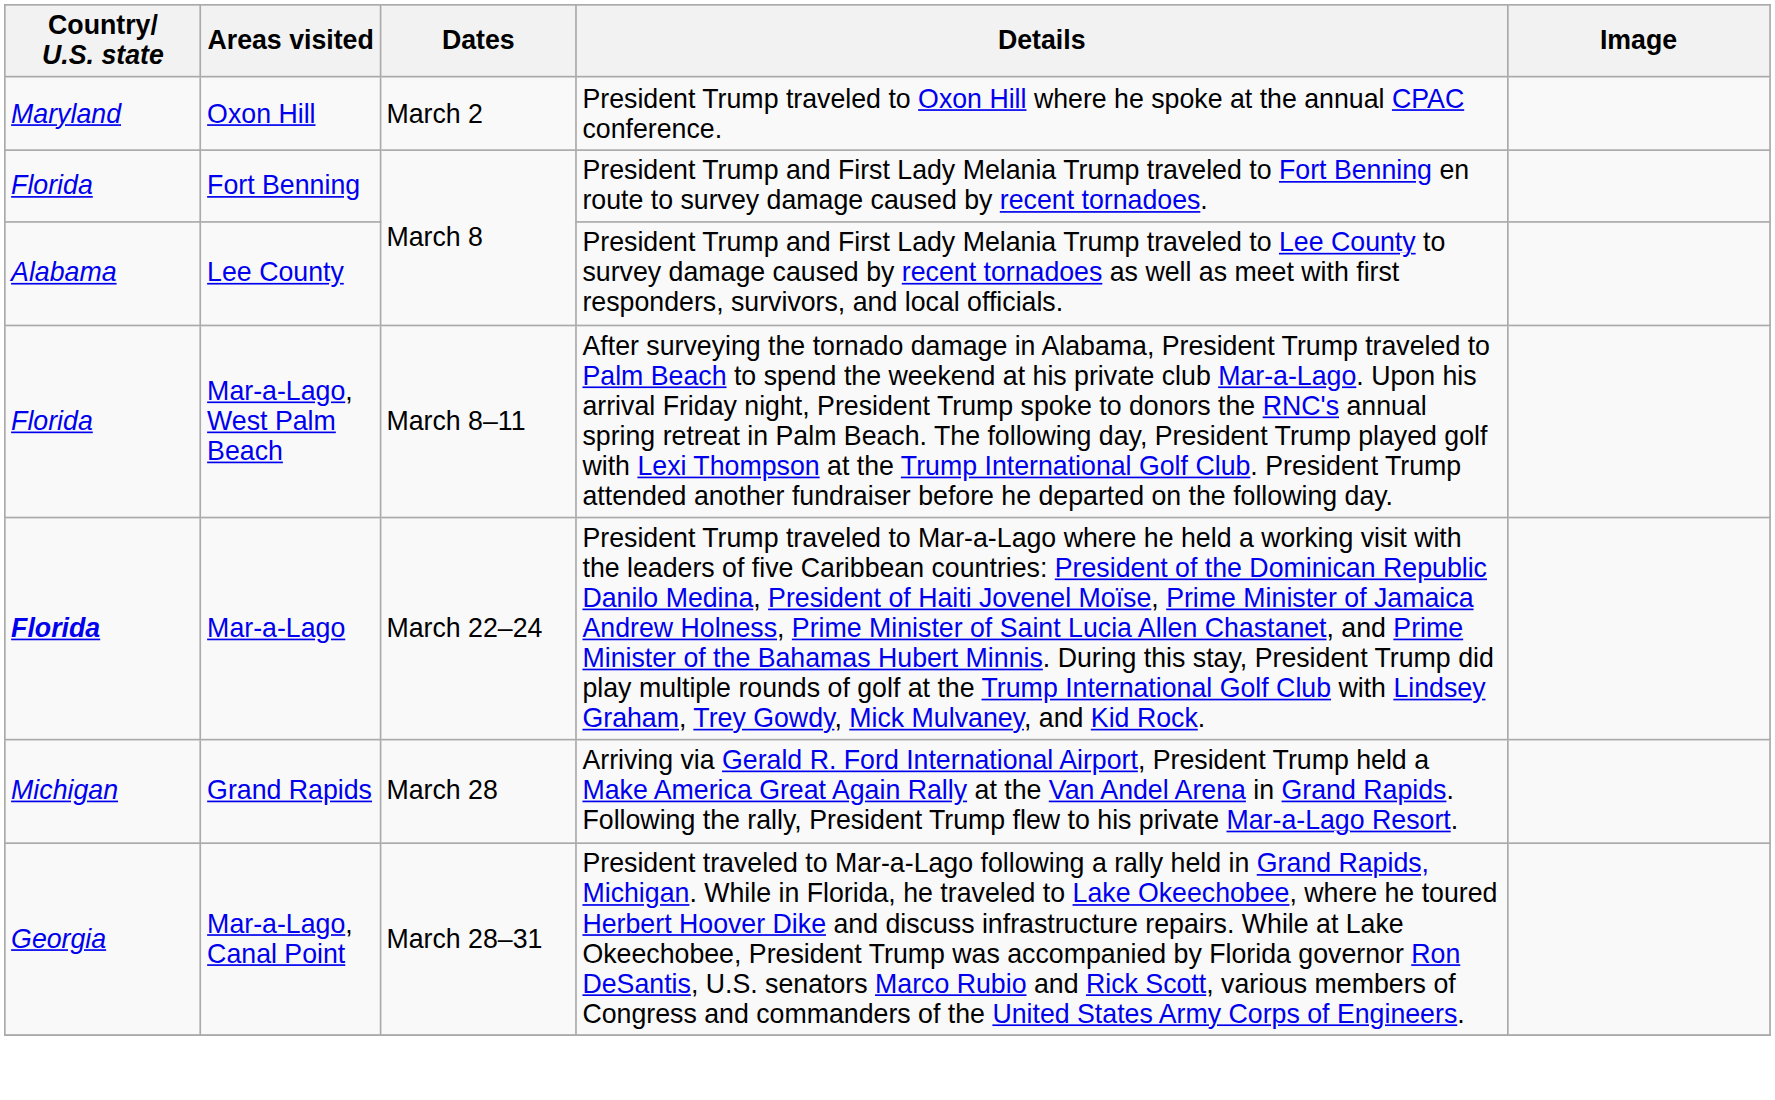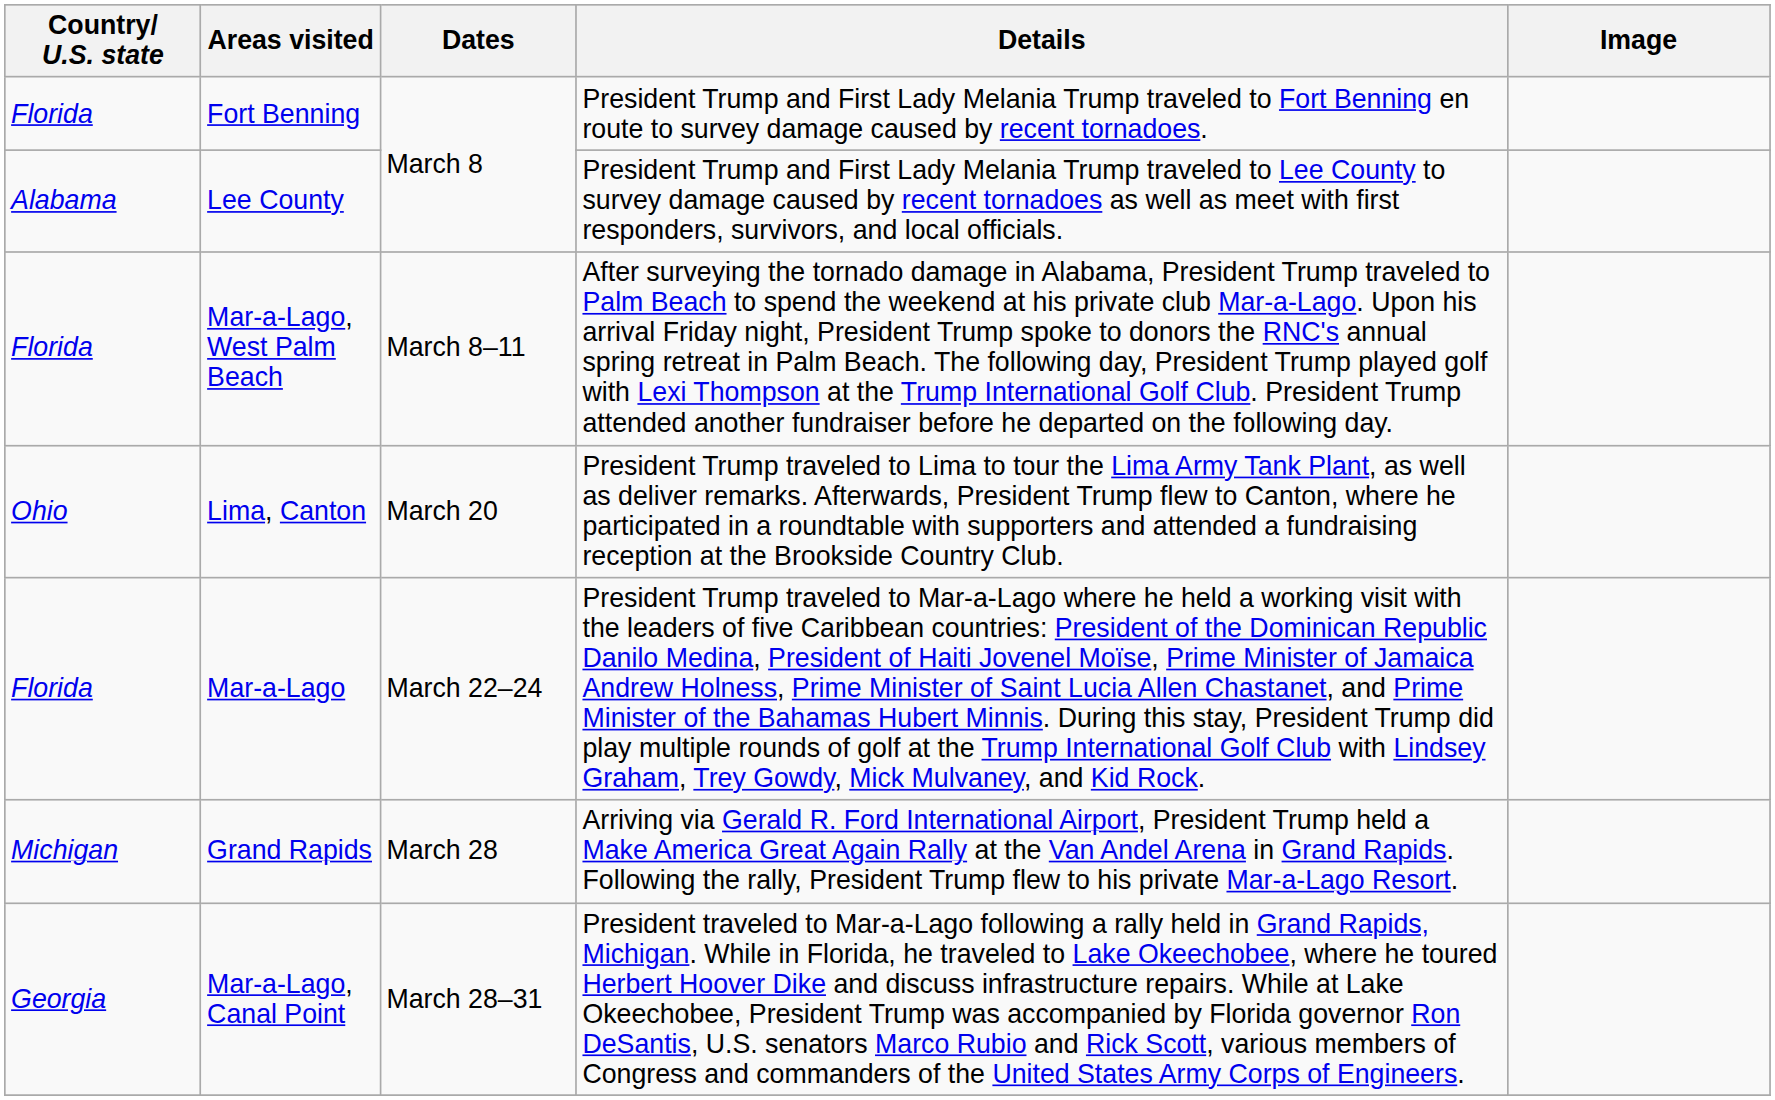 <table class="wikitable" style="margin: 1em auto 1em auto">
 <tr>
 <th width=110>Country/<br><em>U.S. state</em></th>
 <th width=100>Areas visited</th>
 <th width=110>Dates</th>
 <th width=550>Details</th>
 <th width=150>Image</th>
-</tr>
-<tr>
-<td> <em><a href='#'>Maryland</a></em></td>
-<td><a href='#'>Oxon Hill</a></td>
-<td>March 2</td>
-<td>President Trump traveled to <a href='#'>Oxon Hill</a> where he spoke at the annual <a href='#'>CPAC</a> conference.</td>
-<td></td>
 </tr>
 <tr>
 <td> <em><a href='#'>Florida</a></em></td>
 <td><a href='#'>Fort Benning</a></td>
 <td rowspan=2>March 8</td>
 <td>President Trump and First Lady Melania Trump traveled to <a href='#'>Fort Benning</a> en route to survey damage caused by <a href='#'>recent tornadoes</a>.</td>
 <td></td>
 </tr>
 <tr>
 <td> <em><a href='#'>Alabama</a></em></td>
 <td><a href='#'>Lee County</a></td>
 <td>President Trump and First Lady Melania Trump traveled to <a href='#'>Lee County</a> to survey damage caused by <a href='#'>recent tornadoes</a> as well as meet with first responders, survivors, and local officials.</td>
 <td></td>
 </tr>
 <tr>
 <td> <em><a href='#'>Florida</a></em></td>
 <td><a href='#'>Mar-a-Lago</a>, <a href='#'>West Palm Beach</a></td>
 <td>March 8–11</td>
 <td>After surveying the tornado damage in Alabama, President Trump traveled to <a href='#'>Palm Beach</a> to spend the weekend at his private club <a href='#'>Mar-a-Lago</a>. Upon his arrival Friday night, President Trump spoke to donors the <a href='#'>RNC's</a> annual spring retreat in Palm Beach. The following day, President Trump played golf with <a href='#'>Lexi Thompson</a> at the <a href='#'>Trump International Golf Club</a>. President Trump attended another fundraiser before he departed on the following day.</td>
 <td></td>
 </tr>
 <tr>
-<td><strong> <em><a href='#'>Florida</a></em></strong></td>
+<td> <em><a href='#'>Ohio</a></em></td>
+<td><a href='#'>Lima</a>, <a href='#'>Canton</a></td>
+<td>March 20</td>
+<td>President Trump traveled to Lima to tour the <a href='#'>Lima Army Tank Plant</a>, as well as deliver remarks.  Afterwards, President Trump flew to Canton, where he participated in a roundtable with supporters and attended a fundraising reception at the Brookside Country Club.</td>
+<td></td>
+</tr>
+<tr>
+<td> <em><a href='#'>Florida</a></em></td>
 <td><a href='#'>Mar-a-Lago</a></td>
 <td>March 22–24</td>
 <td>President Trump traveled to Mar-a-Lago where he held a working visit with the leaders of five Caribbean countries: <a href='#'>President of the Dominican Republic Danilo Medina</a>, <a href='#'>President of Haiti Jovenel Moïse</a>, <a href='#'>Prime Minister of Jamaica Andrew Holness</a>, <a href='#'>Prime Minister of Saint Lucia Allen Chastanet</a>, and <a href='#'>Prime Minister of the Bahamas Hubert Minnis</a>. During this stay, President Trump did play multiple rounds of golf at the <a href='#'>Trump International Golf Club</a> with <a href='#'>Lindsey Graham</a>, <a href='#'>Trey Gowdy</a>, <a href='#'>Mick Mulvaney</a>, and <a href='#'>Kid Rock</a>.</td>
 <td></td>
 </tr>
 <tr>
 <td> <em><a href='#'>Michigan</a></em></td>
 <td><a href='#'>Grand Rapids</a></td>
 <td>March 28</td>
 <td>Arriving via <a href='#'>Gerald R. Ford International Airport</a>, President Trump held a <a href='#'>Make America Great Again Rally</a> at the <a href='#'>Van Andel Arena</a> in <a href='#'>Grand Rapids</a>. Following the rally, President Trump flew to his private <a href='#'>Mar-a-Lago Resort</a>.</td>
 <td></td>
 </tr>
 <tr>
 <td> <em><a href='#'>Georgia</a></em></td>
 <td><a href='#'>Mar-a-Lago</a>, <a href='#'>Canal Point</a></td>
 <td>March 28–31</td>
 <td>President traveled to Mar-a-Lago following a rally held in <a href='#'>Grand Rapids, Michigan</a>. While in Florida, he traveled to <a href='#'>Lake Okeechobee</a>, where he toured <a href='#'>Herbert Hoover Dike</a> and discuss infrastructure repairs. While at Lake Okeechobee, President Trump was accompanied by Florida governor <a href='#'>Ron DeSantis</a>, U.S. senators <a href='#'>Marco Rubio</a> and <a href='#'>Rick Scott</a>, various members of Congress and commanders of the <a href='#'>United States Army Corps of Engineers</a>.</td>
 <td></td>
 </tr>
 <tr>
 </tr>
 </table>
